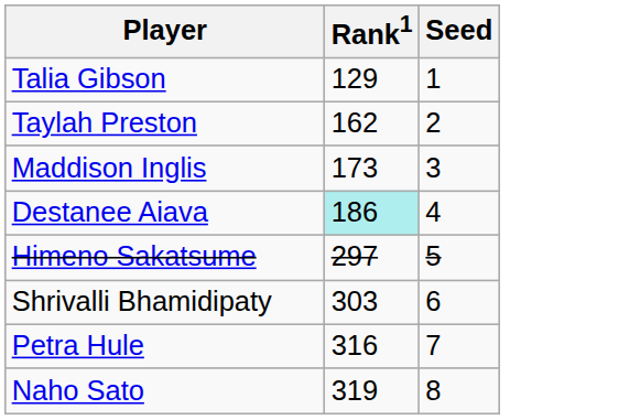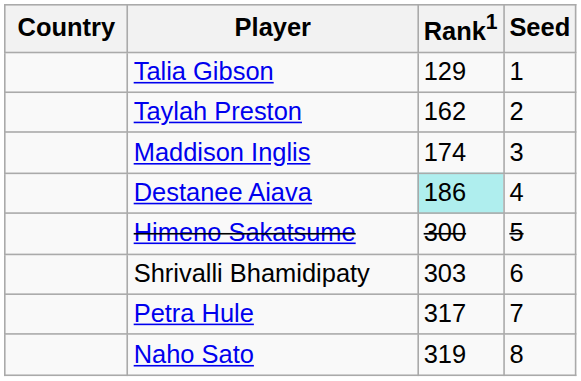 <table class="sortable wikitable">
 <tr>
+<th width="70">Country</th>
 <th width="175">Player</th>
 <th>Rank<sup>1</sup></th>
 <th>Seed</th>
 </tr>
 <tr>
+<td></td>
 <td><a href='#'>Talia Gibson</a></td>
 <td>129</td>
 <td>1</td>
 </tr>
 <tr>
+<td></td>
 <td><a href='#'>Taylah Preston</a></td>
 <td>162</td>
 <td>2</td>
 </tr>
 <tr>
+<td></td>
 <td><a href='#'>Maddison Inglis</a></td>
-<td>173</td>
+<td>174</td>
 <td>3</td>
 </tr>
 <tr>
+<td></td>
 <td><a href='#'>Destanee Aiava</a></td>
 <td style="background: paleturquoise;">186</td>
 <td>4</td>
 </tr>
 <tr>
+<td><s></s></td>
 <td><s><a href='#'>Himeno Sakatsume</a></s></td>
-<td><s>297</s></td>
+<td><s>300</s></td>
 <td><s>5</s></td>
 </tr>
 <tr>
+<td></td>
 <td>Shrivalli Bhamidipaty</td>
 <td>303</td>
 <td>6</td>
 </tr>
 <tr>
+<td></td>
 <td><a href='#'>Petra Hule</a></td>
-<td>316</td>
+<td>317</td>
 <td>7</td>
 </tr>
 <tr>
+<td></td>
 <td><a href='#'>Naho Sato</a></td>
 <td>319</td>
 <td>8</td>
 </tr>
 </table>
